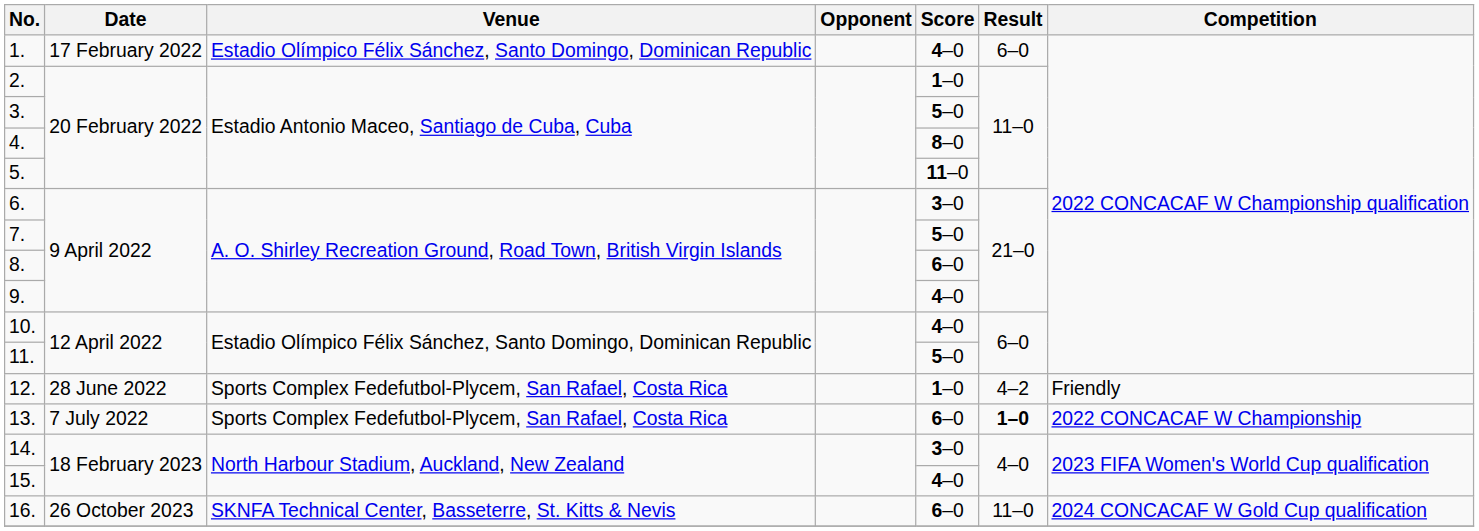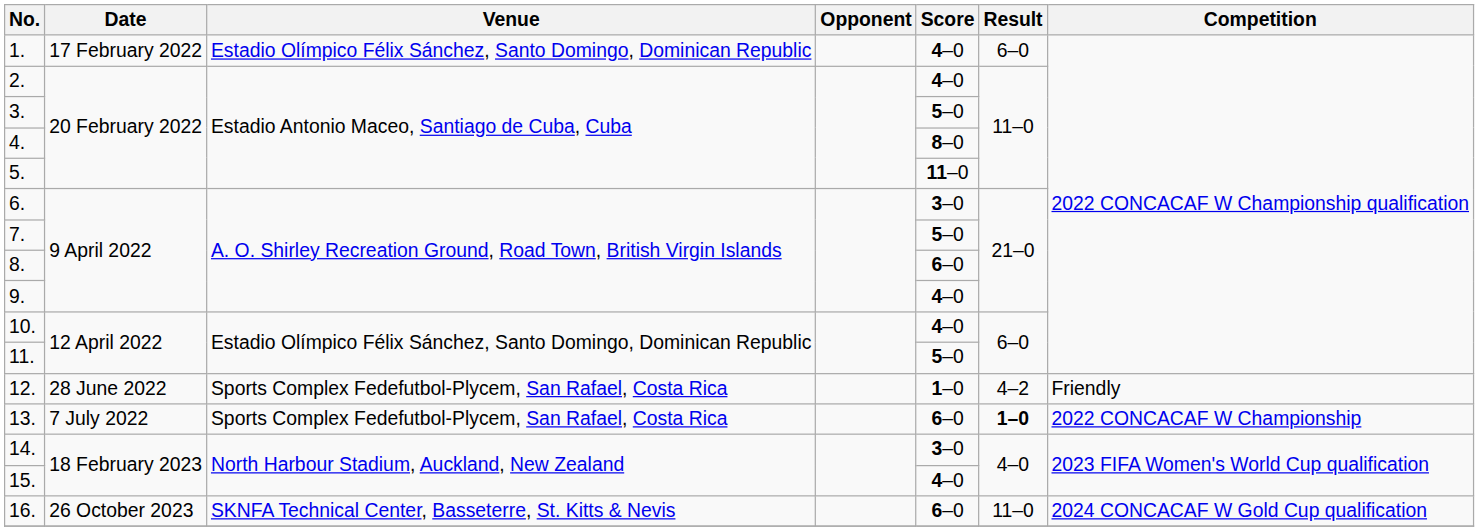 <table class="wikitable">
 <tr>
 <th>No.</th>
 <th>Date</th>
 <th>Venue</th>
 <th>Opponent</th>
 <th>Score</th>
 <th>Result</th>
 <th>Competition</th>
 </tr>
 <tr>
 <td>1.</td>
 <td>17 February 2022</td>
 <td><a href='#'>Estadio Olímpico Félix Sánchez</a>, <a href='#'>Santo Domingo</a>, <a href='#'>Dominican Republic</a></td>
 <td></td>
 <td align=center><strong>4</strong>–0</td>
 <td align=center>6–0</td>
 <td rowspan=11><a href='#'>2022 CONCACAF W Championship qualification</a></td>
 </tr>
 <tr>
 <td>2.</td>
 <td rowspan=4>20 February 2022</td>
 <td rowspan=4>Estadio Antonio Maceo, <a href='#'>Santiago de Cuba</a>, <a href='#'>Cuba</a></td>
 <td rowspan=4></td>
-<td align=center><strong>1</strong>–0</td>
+<td align=center><strong>4</strong>–0</td>
 <td rowspan=4 align=center>11–0</td>
 </tr>
 <tr>
 <td>3.</td>
 <td align=center><strong>5</strong>–0</td>
 </tr>
 <tr>
 <td>4.</td>
 <td align=center><strong>8</strong>–0</td>
 </tr>
 <tr>
 <td>5.</td>
 <td align=center><strong>11</strong>–0</td>
 </tr>
 <tr>
 <td>6.</td>
 <td rowspan=4>9 April 2022</td>
 <td rowspan=4><a href='#'>A. O. Shirley Recreation Ground</a>, <a href='#'>Road Town</a>, <a href='#'>British Virgin Islands</a></td>
 <td rowspan=4></td>
 <td align=center><strong>3</strong>–0</td>
 <td rowspan=4 align=center>21–0</td>
 </tr>
 <tr>
 <td>7.</td>
 <td align=center><strong>5</strong>–0</td>
 </tr>
 <tr>
 <td>8.</td>
 <td align=center><strong>6</strong>–0</td>
 </tr>
 <tr>
 <td>9.</td>
 <td align=center><strong>4</strong>–0</td>
 </tr>
 <tr>
 <td>10.</td>
 <td rowspan=2>12 April 2022</td>
 <td rowspan=2>Estadio Olímpico Félix Sánchez, Santo Domingo, Dominican Republic</td>
 <td rowspan=2></td>
 <td align=center><strong>4</strong>–0</td>
 <td rowspan=2 align=center>6–0</td>
 </tr>
 <tr>
 <td>11.</td>
 <td align=center><strong>5</strong>–0</td>
 </tr>
 <tr>
 <td>12.</td>
 <td>28 June 2022</td>
 <td>Sports Complex Fedefutbol-Plycem, <a href='#'>San Rafael</a>, <a href='#'>Costa Rica</a></td>
 <td></td>
 <td align=center><strong>1</strong>–0</td>
 <td align=center>4–2</td>
 <td>Friendly</td>
 </tr>
 <tr>
 <td>13.</td>
 <td>7 July 2022</td>
 <td>Sports Complex Fedefutbol-Plycem, <a href='#'>San Rafael</a>, <a href='#'>Costa Rica</a></td>
 <td></td>
 <td align=center><strong>6</strong>–0</td>
 <td align=center><strong>1–0</strong></td>
 <td><a href='#'>2022 CONCACAF W Championship</a></td>
 </tr>
 <tr>
 <td>14.</td>
 <td rowspan=2>18 February 2023</td>
 <td rowspan=2><a href='#'>North Harbour Stadium</a>, <a href='#'>Auckland</a>, <a href='#'>New Zealand</a></td>
 <td rowspan=2></td>
 <td align=center><strong>3</strong>–0</td>
 <td rowspan=2 align=center>4–0</td>
 <td rowspan=2><a href='#'>2023 FIFA Women's World Cup qualification</a></td>
 </tr>
 <tr>
 <td>15.</td>
 <td align=center><strong>4</strong>–0</td>
 </tr>
 <tr>
 <td>16.</td>
 <td>26 October 2023</td>
 <td><a href='#'>SKNFA Technical Center</a>, <a href='#'>Basseterre</a>, <a href='#'>St. Kitts & Nevis</a></td>
 <td></td>
 <td align=center><strong>6</strong>–0</td>
 <td align=center>11–0</td>
 <td><a href='#'>2024 CONCACAF W Gold Cup qualification</a></td>
 </tr>
 <tr>
 </tr>
 </table>
